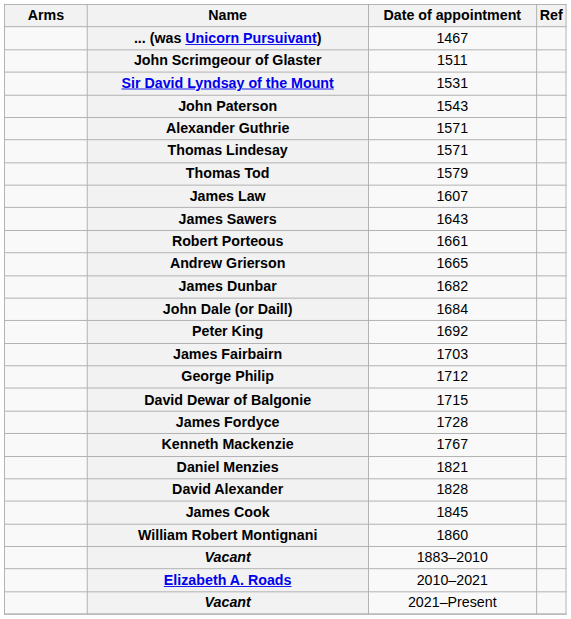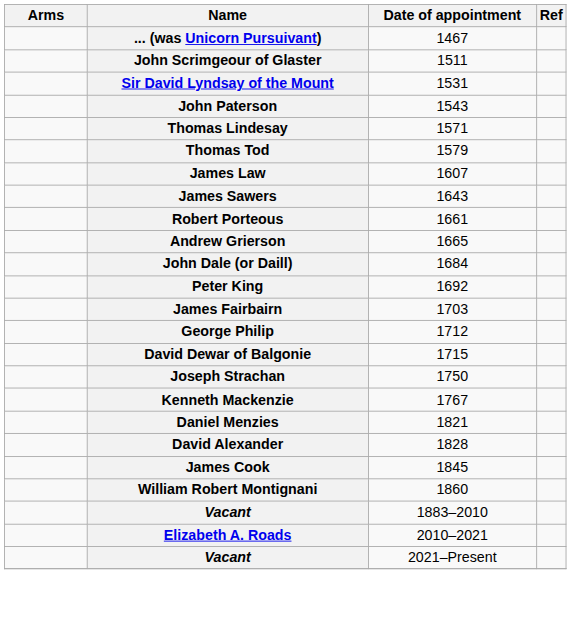 <table class="wikitable" style="text-align:center; width:50%">
 <tr>
 <th>Arms</th>
 <th style="width:50%">Name</th>
 <th style="width:30%">Date of appointment</th>
 <th style="width:5%">Ref</th>
 </tr>
 <tr>
 <td></td>
 <th>... (was <a href='#'>Unicorn Pursuivant</a>)</th>
 <td>1467</td>
 <td></td>
 </tr>
 <tr>
 <td></td>
 <th>John Scrimgeour of Glaster</th>
 <td>1511</td>
 <td></td>
 </tr>
 <tr>
 <td></td>
 <th><a href='#'>Sir David Lyndsay of the Mount</a></th>
 <td>1531</td>
 <td></td>
 </tr>
 <tr>
 <td></td>
 <th>John Paterson</th>
 <td>1543</td>
-<td></td>
-</tr>
-<tr>
-<td></td>
-<th>Alexander Guthrie</th>
-<td>1571</td>
 <td></td>
 </tr>
 <tr>
 <td></td>
 <th>Thomas Lindesay</th>
 <td>1571</td>
 <td></td>
 </tr>
 <tr>
 <td></td>
 <th>Thomas Tod</th>
 <td>1579</td>
 <td></td>
 </tr>
 <tr>
 <td></td>
 <th>James Law</th>
 <td>1607</td>
 <td></td>
 </tr>
 <tr>
 <td></td>
 <th>James Sawers</th>
 <td>1643</td>
 <td></td>
 </tr>
 <tr>
 <td></td>
 <th>Robert Porteous</th>
 <td>1661</td>
 <td></td>
 </tr>
 <tr>
 <td></td>
 <th>Andrew Grierson</th>
 <td>1665</td>
 <td></td>
 </tr>
 <tr>
 <td></td>
-<th>James Dunbar</th>
-<td>1682</td>
-<td></td>
-</tr>
-<tr>
-<td></td>
 <th>John Dale (or Daill)</th>
 <td>1684</td>
 <td></td>
 </tr>
 <tr>
 <td></td>
 <th>Peter King</th>
 <td>1692</td>
 <td></td>
 </tr>
 <tr>
 <td></td>
 <th>James Fairbairn</th>
 <td>1703</td>
 <td></td>
 </tr>
 <tr>
 <td></td>
 <th>George Philip</th>
 <td>1712</td>
 <td></td>
 </tr>
 <tr>
 <td></td>
 <th>David Dewar of Balgonie</th>
 <td>1715</td>
 <td></td>
 </tr>
 <tr>
 <td></td>
-<th>James Fordyce</th>
-<td>1728</td>
+<th>Joseph Strachan</th>
+<td>1750</td>
 <td></td>
 </tr>
 <tr>
 <td></td>
 <th>Kenneth Mackenzie</th>
 <td>1767</td>
 <td></td>
 </tr>
 <tr>
 <td></td>
 <th>Daniel Menzies</th>
 <td>1821</td>
 <td></td>
 </tr>
 <tr>
 <td></td>
 <th>David Alexander</th>
 <td>1828</td>
 <td></td>
 </tr>
 <tr>
 <td></td>
 <th>James Cook</th>
 <td>1845</td>
 <td></td>
 </tr>
 <tr>
 <td></td>
 <th>William Robert Montignani</th>
 <td>1860</td>
 <td></td>
 </tr>
 <tr>
 <td></td>
 <th><em>Vacant</em></th>
 <td>1883–2010</td>
 <td></td>
 </tr>
 <tr>
 <td></td>
 <th><a href='#'>Elizabeth A. Roads</a></th>
 <td>2010–2021</td>
 <td></td>
 </tr>
 <tr>
 <td></td>
 <th><em>Vacant</em></th>
 <td>2021–Present</td>
 <td></td>
 </tr>
 <tr>
 </tr>
 </table>
